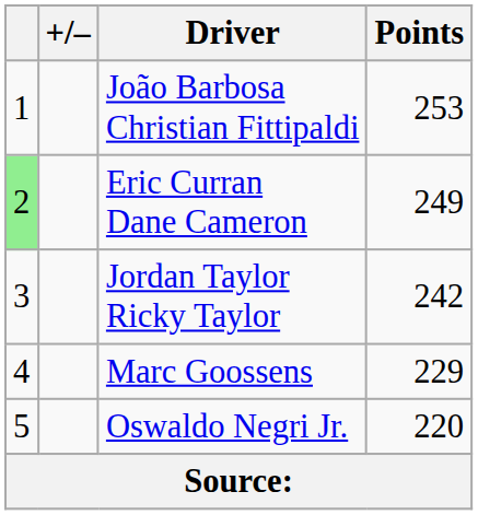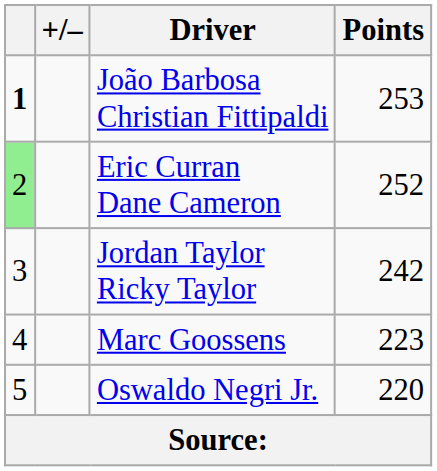 <table class="wikitable" style="font-size: 95%;">
 <tr>
 <th scope="col"></th>
 <th scope="col">+/–</th>
 <th scope="col">Driver</th>
 <th scope="col">Points</th>
 </tr>
 <tr>
-<td align=center>1</td>
+<td align=center><strong>1</strong></td>
 <td align="left"></td>
 <td> <a href='#'>João Barbosa</a><br> <a href='#'>Christian Fittipaldi</a></td>
 <td align=right>253</td>
 </tr>
 <tr>
 <td align=center style="background: lightgreen;">2</td>
 <td align="left"></td>
 <td> <a href='#'>Eric Curran</a><br> <a href='#'>Dane Cameron</a></td>
-<td align=right>249</td>
+<td align=right>252</td>
 </tr>
 <tr>
 <td align=center>3</td>
 <td align="left"></td>
 <td> <a href='#'>Jordan Taylor</a><br> <a href='#'>Ricky Taylor</a></td>
 <td align=right>242</td>
 </tr>
 <tr>
 <td align=center>4</td>
 <td align="left"></td>
 <td> <a href='#'>Marc Goossens</a></td>
-<td align=right>229</td>
+<td align=right>223</td>
 </tr>
 <tr>
 <td align=center>5</td>
 <td align="left"></td>
 <td> <a href='#'>Oswaldo Negri Jr.</a></td>
 <td align=right>220</td>
 </tr>
 <tr>
 <th colspan=5>Source:</th>
 </tr>
 </table>
